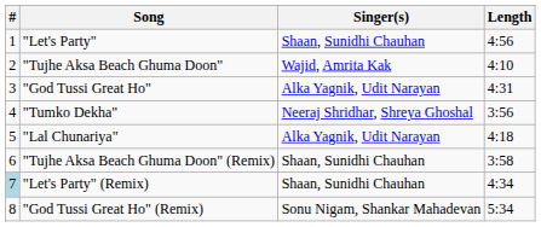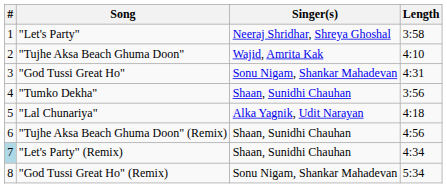 <table class="wikitable" style="font-size:95%;">
 <tr>
 <th>#</th>
 <th>Song</th>
 <th>Singer(s)</th>
 <th>Length</th>
 </tr>
 <tr>
 <td>1</td>
 <td>"Let's Party"</td>
-<td><a href='#'>Shaan</a>, <a href='#'>Sunidhi Chauhan</a></td>
-<td>4:56</td>
+<td><a href='#'>Neeraj Shridhar</a>, <a href='#'>Shreya Ghoshal</a></td>
+<td>3:58</td>
 </tr>
 <tr>
 <td>2</td>
 <td>"Tujhe Aksa Beach Ghuma Doon"</td>
 <td><a href='#'>Wajid</a>, <a href='#'>Amrita Kak</a></td>
 <td>4:10</td>
 </tr>
 <tr>
 <td>3</td>
 <td>"God Tussi Great Ho"</td>
-<td><a href='#'>Alka Yagnik</a>, <a href='#'>Udit Narayan</a></td>
+<td><a href='#'>Sonu Nigam</a>, <a href='#'>Shankar Mahadevan</a></td>
 <td>4:31</td>
 </tr>
 <tr>
 <td>4</td>
 <td>"Tumko Dekha"</td>
-<td><a href='#'>Neeraj Shridhar</a>, <a href='#'>Shreya Ghoshal</a></td>
+<td><a href='#'>Shaan</a>, <a href='#'>Sunidhi Chauhan</a></td>
 <td>3:56</td>
 </tr>
 <tr>
 <td>5</td>
 <td>"Lal Chunariya"</td>
 <td><a href='#'>Alka Yagnik</a>, <a href='#'>Udit Narayan</a></td>
 <td>4:18</td>
 </tr>
 <tr>
 <td>6</td>
 <td>"Tujhe Aksa Beach Ghuma Doon" (Remix)</td>
 <td>Shaan, Sunidhi Chauhan</td>
-<td>3:58</td>
+<td>4:56</td>
 </tr>
 <tr>
 <td style="background: lightblue;">7</td>
 <td>"Let's Party" (Remix)</td>
 <td>Shaan, Sunidhi Chauhan</td>
 <td>4:34</td>
 </tr>
 <tr>
 <td>8</td>
 <td>"God Tussi Great Ho" (Remix)</td>
 <td>Sonu Nigam, Shankar Mahadevan</td>
 <td>5:34</td>
 </tr>
 </table>
